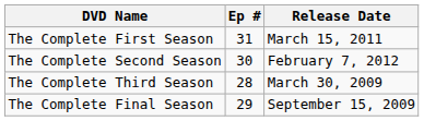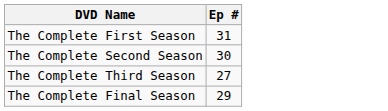 <table class="wikitable">
 <tr>
 <th>DVD Name</th>
 <th>Ep #</th>
-<th>Release Date</th>
 </tr>
 <tr>
 <td>The Complete First Season</td>
 <td align="center">31</td>
-<td>March 15, 2011</td>
 </tr>
 <tr>
 <td>The Complete Second Season</td>
 <td align="center">30</td>
-<td>February 7, 2012</td>
 </tr>
 <tr>
 <td>The Complete Third Season</td>
-<td align="center">28</td>
-<td>March 30, 2009</td>
+<td align="center">27</td>
 </tr>
 <tr>
 <td>The Complete Final Season</td>
 <td align="center">29</td>
-<td>September 15, 2009</td>
 </tr>
 </table>
